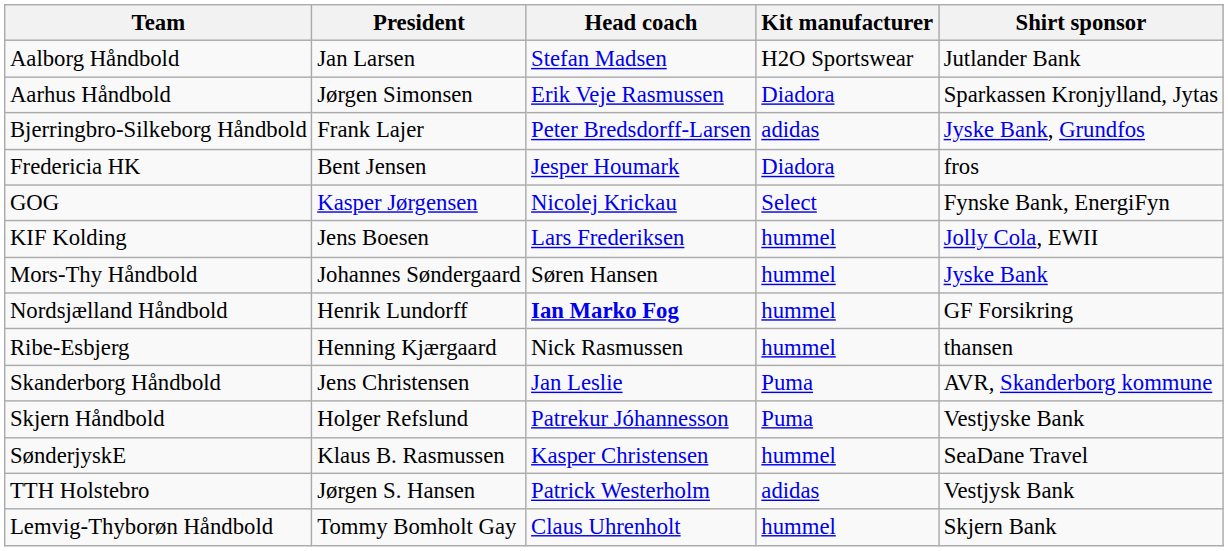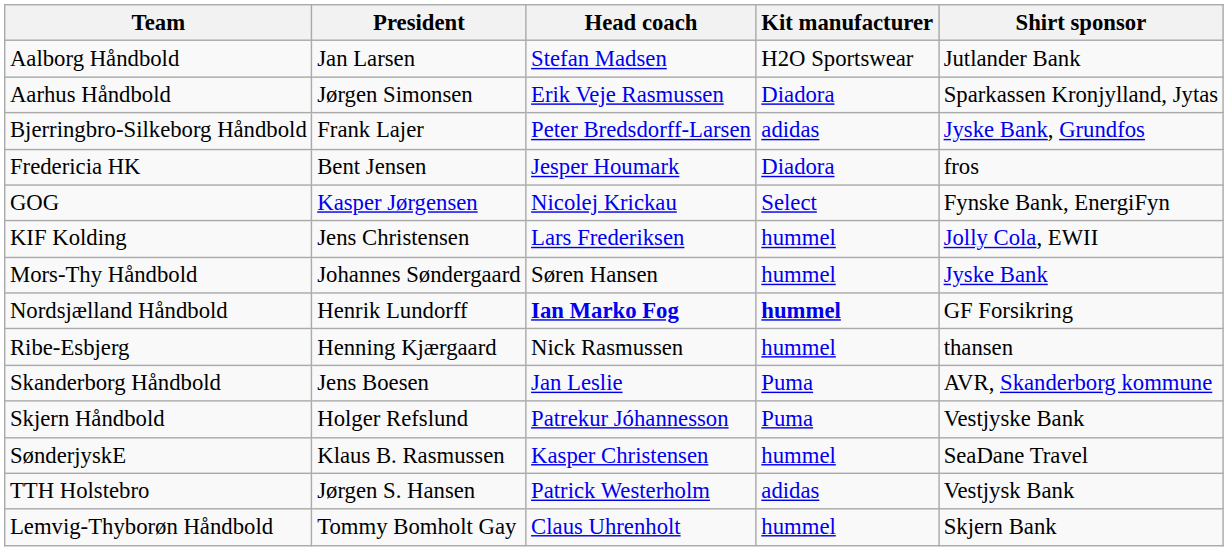 <table class="wikitable sortable" style="text-align: left;">
 <tr>
 <th>Team</th>
 <th>President</th>
 <th>Head coach</th>
 <th>Kit manufacturer</th>
 <th>Shirt sponsor</th>
 </tr>
 <tr>
 <td>Aalborg Håndbold</td>
 <td>Jan Larsen</td>
 <td> <a href='#'>Stefan Madsen</a></td>
 <td>H2O Sportswear</td>
 <td>Jutlander Bank</td>
 </tr>
 <tr>
 <td>Aarhus Håndbold</td>
 <td>Jørgen Simonsen</td>
 <td> <a href='#'>Erik Veje Rasmussen</a></td>
 <td><a href='#'>Diadora</a></td>
 <td>Sparkassen Kronjylland, Jytas</td>
 </tr>
 <tr>
 <td>Bjerringbro-Silkeborg Håndbold</td>
 <td>Frank Lajer</td>
 <td> <a href='#'>Peter Bredsdorff-Larsen</a></td>
 <td><a href='#'>adidas</a></td>
 <td><a href='#'>Jyske Bank</a>, <a href='#'>Grundfos</a></td>
 </tr>
 <tr>
 <td>Fredericia HK</td>
 <td>Bent Jensen</td>
 <td> <a href='#'>Jesper Houmark</a></td>
 <td><a href='#'>Diadora</a></td>
 <td>fros</td>
 </tr>
 <tr>
 <td>GOG</td>
 <td><a href='#'>Kasper Jørgensen</a></td>
 <td> <a href='#'>Nicolej Krickau</a></td>
 <td><a href='#'>Select</a></td>
 <td>Fynske Bank, EnergiFyn</td>
 </tr>
 <tr>
 <td>KIF Kolding</td>
-<td>Jens Boesen</td>
+<td>Jens Christensen</td>
 <td> <a href='#'>Lars Frederiksen</a></td>
 <td><a href='#'>hummel</a></td>
 <td><a href='#'>Jolly Cola</a>, EWII</td>
 </tr>
 <tr>
 <td>Mors-Thy Håndbold</td>
 <td>Johannes Søndergaard</td>
 <td> Søren Hansen</td>
 <td><a href='#'>hummel</a></td>
 <td><a href='#'>Jyske Bank</a></td>
 </tr>
 <tr>
 <td>Nordsjælland Håndbold</td>
 <td>Henrik Lundorff</td>
 <td><strong> <a href='#'>Ian Marko Fog</a></strong></td>
-<td><a href='#'>hummel</a></td>
+<td><strong><a href='#'>hummel</a></strong></td>
 <td>GF Forsikring</td>
 </tr>
 <tr>
 <td>Ribe-Esbjerg</td>
 <td>Henning Kjærgaard</td>
 <td> Nick Rasmussen</td>
 <td><a href='#'>hummel</a></td>
 <td>thansen</td>
 </tr>
 <tr>
 <td>Skanderborg Håndbold</td>
-<td>Jens Christensen</td>
+<td>Jens Boesen</td>
 <td> <a href='#'>Jan Leslie</a></td>
 <td><a href='#'>Puma</a></td>
 <td>AVR, <a href='#'>Skanderborg kommune</a></td>
 </tr>
 <tr>
 <td>Skjern Håndbold</td>
 <td>Holger Refslund</td>
 <td> <a href='#'>Patrekur Jóhannesson</a></td>
 <td><a href='#'>Puma</a></td>
 <td>Vestjyske Bank</td>
 </tr>
 <tr>
 <td>SønderjyskE</td>
 <td>Klaus B. Rasmussen</td>
 <td> <a href='#'>Kasper Christensen</a></td>
 <td><a href='#'>hummel</a></td>
 <td>SeaDane Travel</td>
 </tr>
 <tr>
 <td>TTH Holstebro</td>
 <td>Jørgen S. Hansen</td>
 <td> <a href='#'>Patrick Westerholm</a></td>
 <td><a href='#'>adidas</a></td>
 <td>Vestjysk Bank</td>
 </tr>
 <tr>
 <td>Lemvig-Thyborøn Håndbold</td>
 <td>Tommy Bomholt Gay</td>
 <td> <a href='#'>Claus Uhrenholt</a></td>
 <td><a href='#'>hummel</a></td>
 <td>Skjern Bank</td>
 </tr>
 </table>
